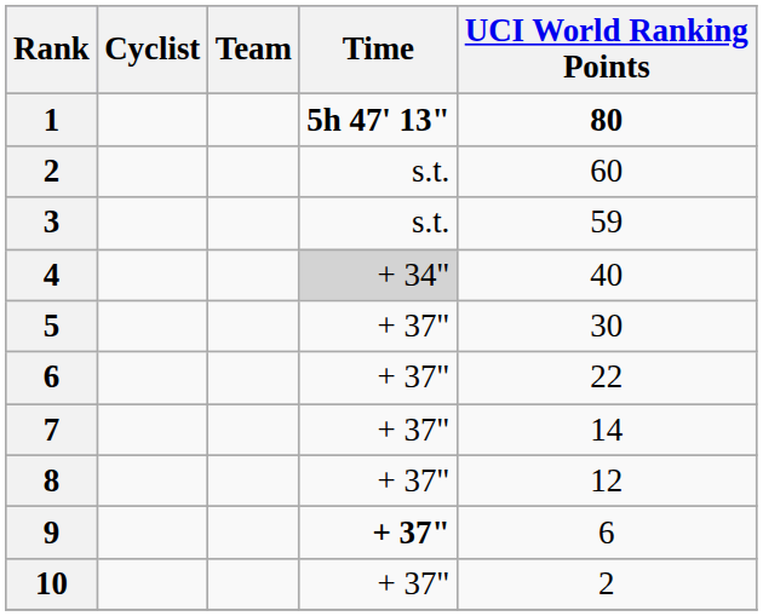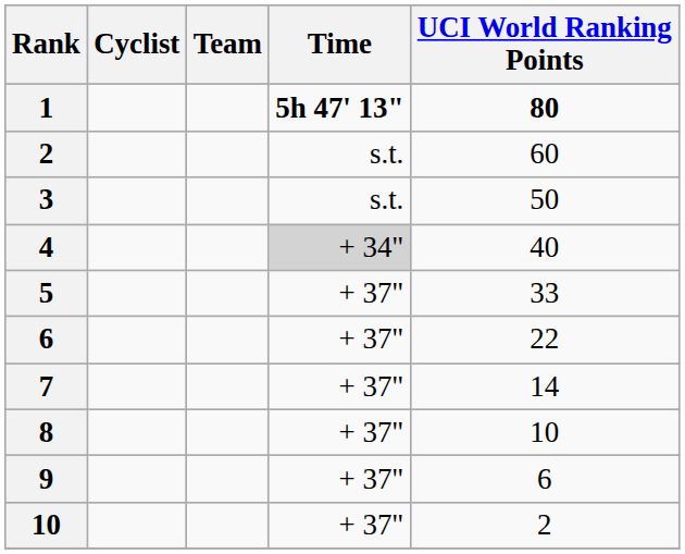 <table class="wikitable">
 <tr style="background:#ccccff;">
 <th>Rank</th>
 <th>Cyclist</th>
 <th>Team</th>
 <th>Time</th>
 <th><a href='#'>UCI World Ranking</a><br>Points</th>
 </tr>
 <tr>
 <th>1</th>
 <td><strong></strong></td>
 <td><strong></strong></td>
 <td><strong>5h 47' 13"</strong></td>
 <td align="center"><strong>80</strong></td>
 </tr>
 <tr>
 <th>2</th>
 <td></td>
 <td></td>
 <td align="right">s.t.</td>
 <td align="center">60</td>
 </tr>
 <tr>
 <th>3</th>
 <td></td>
 <td></td>
 <td align="right">s.t.</td>
-<td align="center">59</td>
+<td align="center">50</td>
 </tr>
 <tr>
 <th>4</th>
 <td></td>
 <td></td>
 <td align="right" style="background: lightgrey;">+ 34"</td>
 <td align="center">40</td>
 </tr>
 <tr>
 <th>5</th>
 <td></td>
 <td></td>
 <td align="right">+ 37"</td>
-<td align="center">30</td>
+<td align="center">33</td>
 </tr>
 <tr>
 <th>6</th>
 <td></td>
 <td></td>
 <td align="right">+ 37"</td>
 <td align="center">22</td>
 </tr>
 <tr>
 <th>7</th>
 <td></td>
 <td></td>
 <td align="right">+ 37"</td>
 <td align="center">14</td>
 </tr>
 <tr>
 <th>8</th>
 <td></td>
 <td></td>
 <td align="right">+ 37"</td>
-<td align="center">12</td>
+<td align="center">10</td>
 </tr>
 <tr>
 <th>9</th>
 <td></td>
 <td></td>
-<td align="right"><strong>+ 37"</strong></td>
+<td align="right">+ 37"</td>
 <td align="center">6</td>
 </tr>
 <tr>
 <th>10</th>
 <td></td>
 <td></td>
 <td align="right">+ 37"</td>
 <td align="center">2</td>
 </tr>
 <tr>
 </tr>
 </table>
